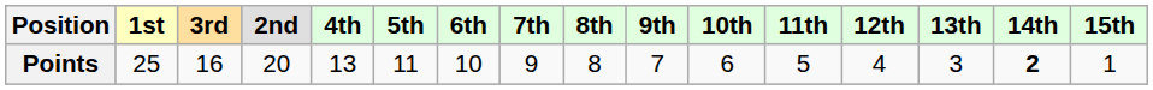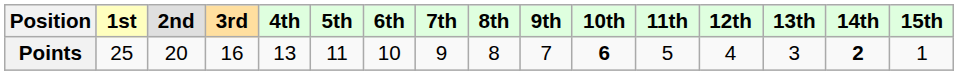 <table class="wikitable" style="font-size:85%; text-align:center">
 <tr>
 <th>Position</th>
 <td bgcolor="#ffffbf"> <strong>1st</strong> </td>
+<td bgcolor="#dfdfdf"> <strong>2nd</strong> </td>
 <td bgcolor="#ffdf9f"> <strong>3rd</strong> </td>
-<td bgcolor="#dfdfdf"> <strong>2nd</strong> </td>
 <td bgcolor="#dfffdf"> <strong>4th</strong> </td>
 <td bgcolor="#dfffdf"> <strong>5th</strong> </td>
 <td bgcolor="#dfffdf"> <strong>6th</strong> </td>
 <td bgcolor="#dfffdf"> <strong>7th</strong> </td>
 <td bgcolor="#dfffdf"> <strong>8th</strong> </td>
 <td bgcolor="#dfffdf"> <strong>9th</strong> </td>
 <td bgcolor="#dfffdf"> <strong>10th</strong> </td>
 <td bgcolor="#dfffdf"> <strong>11th</strong> </td>
 <td bgcolor="#dfffdf"> <strong>12th</strong> </td>
 <td bgcolor="#dfffdf"> <strong>13th</strong> </td>
 <td bgcolor="#dfffdf"> <strong>14th</strong> </td>
 <td bgcolor="#dfffdf"> <strong>15th</strong> </td>
 </tr>
 <tr>
 <th>Points</th>
 <td>25</td>
+<td>20</td>
 <td>16</td>
-<td>20</td>
 <td>13</td>
 <td>11</td>
 <td>10</td>
 <td>9</td>
 <td>8</td>
 <td>7</td>
-<td>6</td>
+<td><strong>6</strong></td>
 <td>5</td>
 <td>4</td>
 <td>3</td>
 <td><strong>2</strong></td>
 <td>1</td>
 </tr>
 </table>
